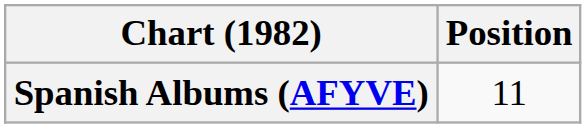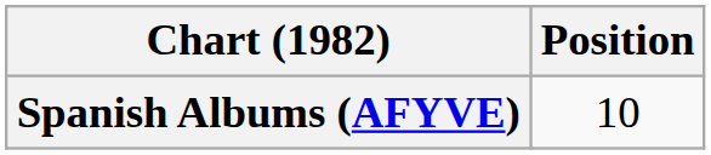 <table class="wikitable sortable plainrowheaders" style="text-align:center">
 <tr>
 <th>Chart (1982)</th>
 <th>Position</th>
 </tr>
 <tr>
 <th scope="row">Spanish Albums (<a href='#'>AFYVE</a>)</th>
-<td>11</td>
+<td>10</td>
 </tr>
 </table>
